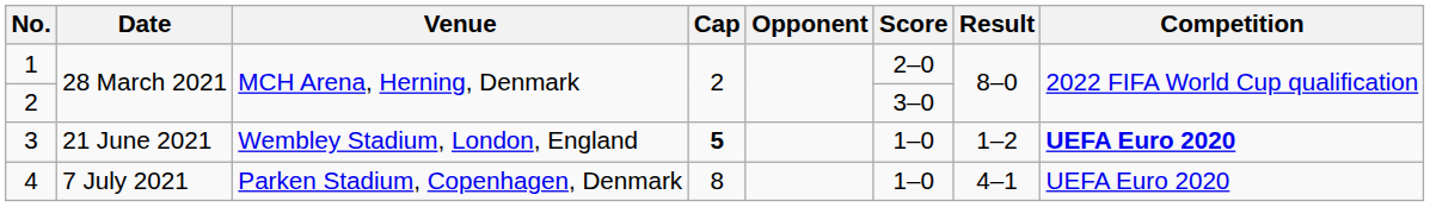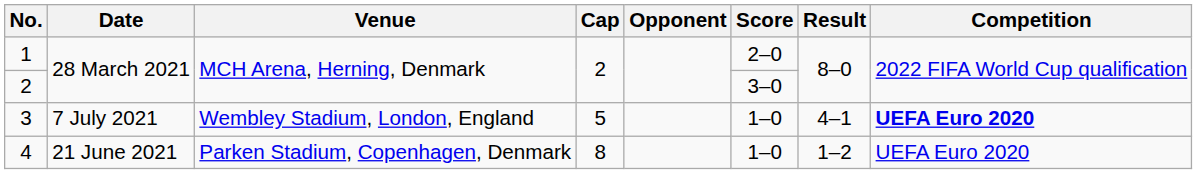 <table class="wikitable sortable">
 <tr>
 <th scope="col">No.</th>
 <th scope="col">Date</th>
 <th scope="col">Venue</th>
 <th scope="col">Cap</th>
 <th scope="col">Opponent</th>
 <th scope="col">Score</th>
 <th scope="col">Result</th>
 <th scope="col">Competition</th>
 </tr>
 <tr>
 <td align="center">1</td>
 <td rowspan="2">28 March 2021</td>
 <td rowspan="2"><a href='#'>MCH Arena</a>, <a href='#'>Herning</a>, Denmark</td>
 <td rowspan=2 align="center">2</td>
 <td rowspan="2"></td>
 <td align="center">2–0</td>
 <td rowspan="2" align="center">8–0</td>
 <td rowspan="2"><a href='#'>2022 FIFA World Cup qualification</a></td>
 </tr>
 <tr>
 <td align="center">2</td>
 <td align="center">3–0</td>
 </tr>
 <tr>
 <td align="center">3</td>
-<td>21 June 2021</td>
+<td>7 July 2021</td>
 <td><a href='#'>Wembley Stadium</a>, <a href='#'>London</a>, England</td>
-<td align="center"><strong>5</strong></td>
+<td align="center">5</td>
 <td></td>
 <td align="center">1–0</td>
-<td align="center">1–2 </td>
+<td align="center">4–1</td>
 <td><strong><a href='#'>UEFA Euro 2020</a></strong></td>
 </tr>
 <tr>
 <td align="center">4</td>
-<td>7 July 2021</td>
+<td>21 June 2021</td>
 <td><a href='#'>Parken Stadium</a>, <a href='#'>Copenhagen</a>, Denmark</td>
 <td align="center">8</td>
 <td></td>
 <td align="center">1–0</td>
-<td align="center">4–1</td>
+<td align="center">1–2 </td>
 <td><a href='#'>UEFA Euro 2020</a></td>
 </tr>
 </table>
